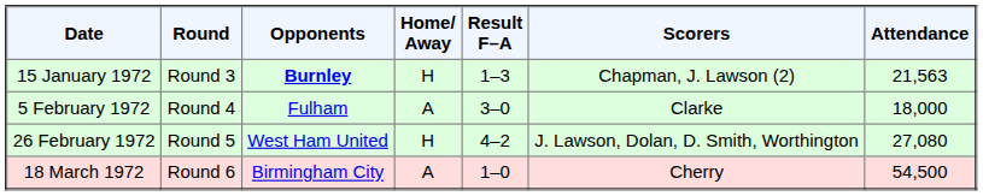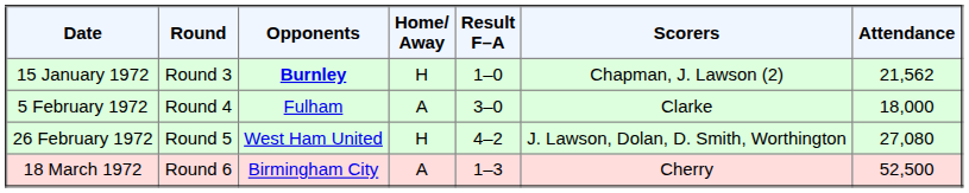 <table border="2" cellpadding="4" style="border-collapse:collapse; text-align:center; font-size:smaller;">
 <tr style="background:#f0f6ff;">
 <th><strong>Date</strong></th>
 <th><strong>Round</strong></th>
 <th><strong>Opponents</strong></th>
 <th><strong>Home/<br>Away</strong></th>
 <th><strong>Result<br>F–A</strong></th>
 <th><strong>Scorers</strong></th>
 <th><strong>Attendance</strong></th>
 </tr>
 <tr bgcolor="#ddffdd">
 <td>15 January 1972</td>
 <td>Round 3</td>
 <td><strong><a href='#'>Burnley</a></strong></td>
 <td>H</td>
-<td>1–3</td>
+<td>1–0</td>
 <td>Chapman, J. Lawson (2)</td>
-<td>21,563</td>
+<td>21,562</td>
 </tr>
 <tr bgcolor="#ddffdd">
 <td>5 February 1972</td>
 <td>Round 4</td>
 <td><a href='#'>Fulham</a></td>
 <td>A</td>
 <td>3–0</td>
 <td>Clarke</td>
 <td>18,000</td>
 </tr>
 <tr bgcolor="#ddffdd">
 <td>26 February 1972</td>
 <td>Round 5</td>
 <td><a href='#'>West Ham United</a></td>
 <td>H</td>
 <td>4–2</td>
 <td>J. Lawson, Dolan, D. Smith, Worthington</td>
 <td>27,080</td>
 </tr>
 <tr bgcolor="#ffdddd">
 <td>18 March 1972</td>
 <td>Round 6</td>
 <td><a href='#'>Birmingham City</a></td>
 <td>A</td>
-<td>1–0</td>
+<td>1–3</td>
 <td>Cherry</td>
-<td>54,500</td>
+<td>52,500</td>
 </tr>
 </table>
